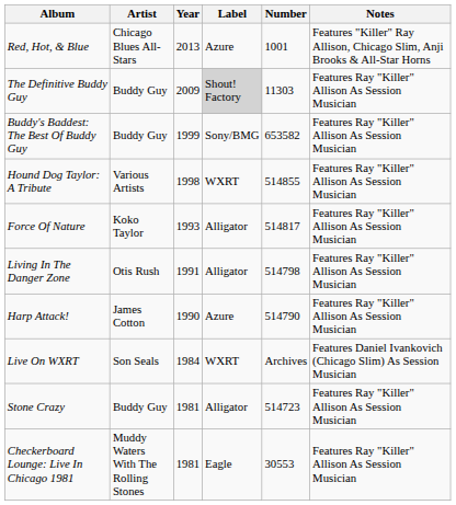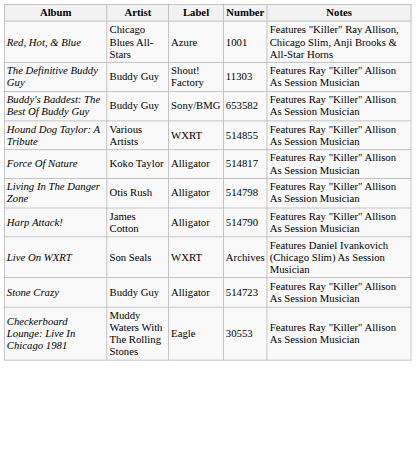 <table class="wikitable sortable">
 <tr>
 <th width="25%">Album</th>
 <th width="15%">Artist</th>
-<th width="5%">Year</th>
 <th width="10%">Label</th>
 <th width="5%">Number</th>
 <th width="35%">Notes</th>
 </tr>
 <tr>
 <td><em>Red, Hot, & Blue</em></td>
 <td>Chicago Blues All-Stars</td>
-<td>2013</td>
 <td>Azure</td>
 <td>1001</td>
 <td>Features "Killer" Ray Allison, Chicago Slim, Anji Brooks & All-Star Horns</td>
 </tr>
 <tr>
 <td><em>The Definitive Buddy Guy</em></td>
 <td>Buddy Guy</td>
-<td>2009</td>
-<td style="background: lightgrey;">Shout! Factory</td>
+<td>Shout! Factory</td>
 <td>11303</td>
 <td>Features Ray "Killer" Allison As Session Musician</td>
 </tr>
 <tr>
 <td><em>Buddy's Baddest: The Best Of Buddy Guy</em></td>
 <td>Buddy Guy</td>
-<td>1999</td>
 <td>Sony/BMG</td>
 <td>653582</td>
 <td>Features Ray "Killer" Allison As Session Musician</td>
 </tr>
 <tr>
 <td><em>Hound Dog Taylor: A Tribute</em></td>
 <td>Various Artists</td>
-<td>1998</td>
 <td>WXRT</td>
 <td>514855</td>
 <td>Features Ray "Killer" Allison As Session Musician</td>
 </tr>
 <tr>
 <td><em>Force Of Nature</em></td>
 <td>Koko Taylor</td>
-<td>1993</td>
 <td>Alligator</td>
 <td>514817</td>
 <td>Features Ray "Killer" Allison As Session Musician</td>
 </tr>
 <tr>
 <td><em>Living In The Danger Zone</em></td>
 <td>Otis Rush</td>
-<td>1991</td>
 <td>Alligator</td>
 <td>514798</td>
 <td>Features Ray "Killer" Allison As Session Musician</td>
 </tr>
 <tr>
 <td><em>Harp Attack!</em></td>
 <td>James Cotton</td>
-<td>1990</td>
-<td>Azure</td>
+<td>Alligator</td>
 <td>514790</td>
 <td>Features Ray "Killer" Allison As Session Musician</td>
 </tr>
 <tr>
 <td><em>Live On WXRT</em></td>
 <td>Son Seals</td>
-<td>1984</td>
 <td>WXRT</td>
 <td>Archives</td>
 <td>Features Daniel Ivankovich (Chicago Slim) As Session Musician</td>
 </tr>
 <tr>
 <td><em>Stone Crazy</em></td>
 <td>Buddy Guy</td>
-<td>1981</td>
 <td>Alligator</td>
 <td>514723</td>
 <td>Features Ray "Killer" Allison As Session Musician</td>
 </tr>
 <tr>
 <td><em>Checkerboard Lounge: Live In Chicago 1981</em></td>
 <td>Muddy Waters With The Rolling Stones</td>
-<td>1981</td>
 <td>Eagle</td>
 <td>30553</td>
 <td>Features Ray "Killer" Allison As Session Musician</td>
 </tr>
 </table>
